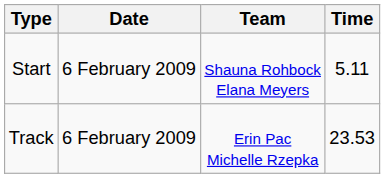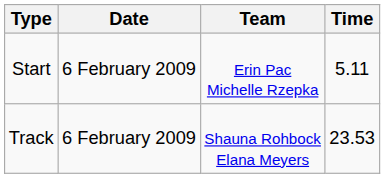 <table class="wikitable" style="text-align:center">
 <tr>
 <th>Type</th>
 <th>Date</th>
 <th>Team</th>
 <th>Time</th>
 </tr>
 <tr>
 <td>Start</td>
 <td>6 February 2009</td>
-<td><small><br> <a href='#'>Shauna Rohbock</a><br><a href='#'>Elana Meyers</a></small></td>
+<td><small><br> <a href='#'>Erin Pac</a><br><a href='#'>Michelle Rzepka</a></small></td>
 <td>5.11</td>
 </tr>
 <tr>
 <td>Track</td>
 <td>6 February 2009</td>
-<td><small><br> <a href='#'>Erin Pac</a><br><a href='#'>Michelle Rzepka</a></small></td>
+<td><small><br> <a href='#'>Shauna Rohbock</a><br><a href='#'>Elana Meyers</a></small></td>
 <td>23.53</td>
 </tr>
 </table>
